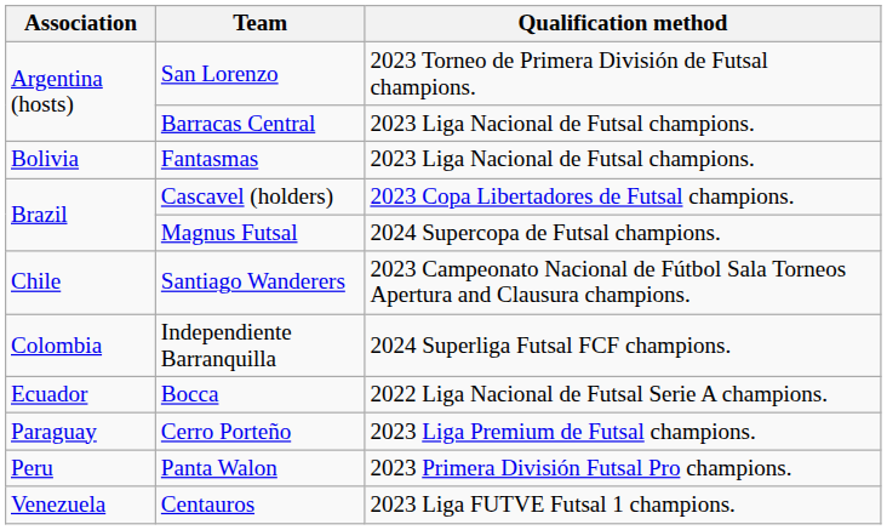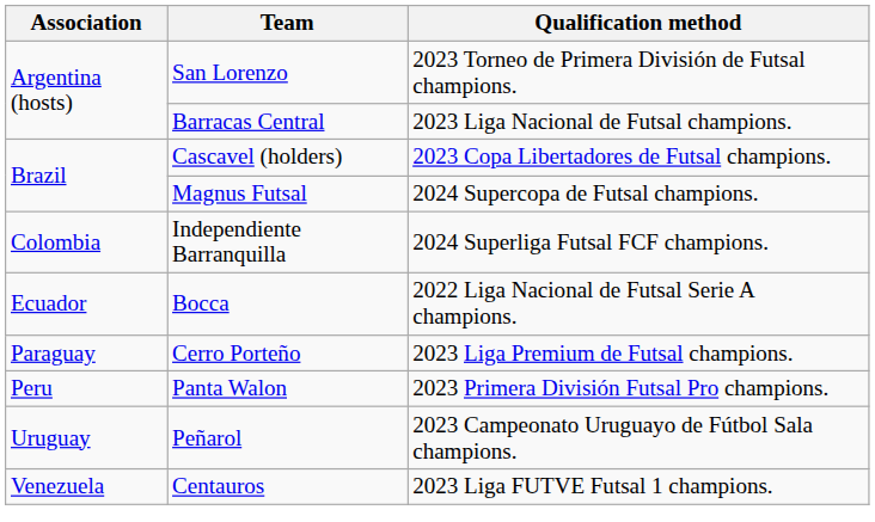 <table class="wikitable">
 <tr>
 <th>Association</th>
 <th>Team</th>
 <th>Qualification method</th>
 </tr>
 <tr>
 <td rowspan=2> <a href='#'>Argentina</a> (hosts)</td>
 <td><a href='#'>San Lorenzo</a> </td>
 <td>2023 Torneo de Primera División de Futsal champions.</td>
 </tr>
 <tr>
 <td><a href='#'>Barracas Central</a> </td>
 <td>2023 Liga Nacional de Futsal champions.</td>
 </tr>
 <tr>
-<td> <a href='#'>Bolivia</a></td>
-<td><a href='#'>Fantasmas</a></td>
-<td>2023 Liga Nacional de Futsal champions.</td>
-</tr>
-<tr>
 <td rowspan=2> <a href='#'>Brazil</a></td>
 <td><a href='#'>Cascavel</a> (holders)</td>
 <td><a href='#'>2023 Copa Libertadores de Futsal</a> champions.</td>
 </tr>
 <tr>
 <td><a href='#'>Magnus Futsal</a></td>
 <td>2024 Supercopa de Futsal champions.</td>
-</tr>
-<tr>
-<td> <a href='#'>Chile</a></td>
-<td><a href='#'>Santiago Wanderers</a></td>
-<td>2023 Campeonato Nacional de Fútbol Sala Torneos Apertura and Clausura champions.</td>
 </tr>
 <tr>
 <td> <a href='#'>Colombia</a></td>
 <td>Independiente Barranquilla</td>
 <td>2024 Superliga Futsal FCF champions.</td>
 </tr>
 <tr>
 <td> <a href='#'>Ecuador</a></td>
 <td><a href='#'>Bocca</a></td>
 <td>2022 Liga Nacional de Futsal Serie A champions.</td>
 </tr>
 <tr>
 <td> <a href='#'>Paraguay</a></td>
 <td><a href='#'>Cerro Porteño</a></td>
 <td>2023 <a href='#'>Liga Premium de Futsal</a> champions.</td>
 </tr>
 <tr>
 <td> <a href='#'>Peru</a></td>
 <td><a href='#'>Panta Walon</a></td>
 <td>2023 <a href='#'>Primera División Futsal Pro</a> champions.</td>
 </tr>
 <tr>
+<td> <a href='#'>Uruguay</a></td>
+<td><a href='#'>Peñarol</a></td>
+<td>2023 Campeonato Uruguayo de Fútbol Sala champions.</td>
+</tr>
+<tr>
 <td> <a href='#'>Venezuela</a></td>
 <td><a href='#'>Centauros</a></td>
 <td>2023 Liga FUTVE Futsal 1 champions.</td>
 </tr>
 </table>
